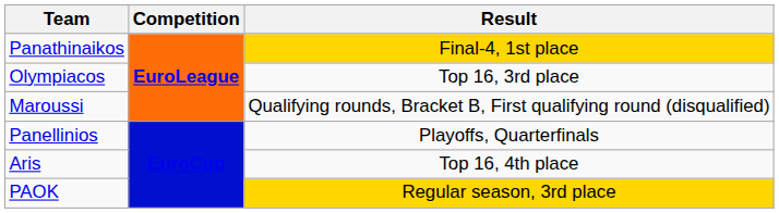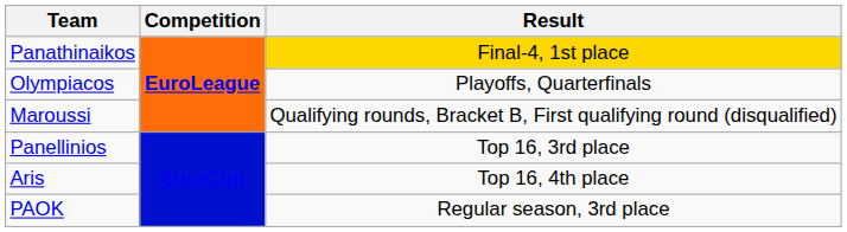 <table class="wikitable sortable">
 <tr>
 <th>Team</th>
 <th>Competition</th>
 <th>Result</th>
 </tr>
 <tr>
 <td><a href='#'>Panathinaikos</a></td>
 <td rowspan="3" style="background:#ff6d09;color:#ffffff;text-align:center"><strong><a href='#'><span>EuroLeague</span></a></strong></td>
 <td style="background:#FFD700;text-align:center">Final-4, 1st place</td>
 </tr>
 <tr>
 <td><a href='#'>Olympiacos</a></td>
-<td style="text-align:center">Top 16, 3rd place</td>
+<td style="text-align:center">Playoffs, Quarterfinals</td>
 </tr>
 <tr>
 <td><a href='#'>Maroussi</a></td>
 <td style="text-align:center">Qualifying rounds, Bracket B, First qualifying round (disqualified)</td>
 </tr>
 <tr>
 <td><a href='#'>Panellinios</a></td>
 <td rowspan="3" style="background-color:#0010CE;color:white;text-align:center"><strong><a href='#'><span>EuroCup</span></a></strong></td>
-<td style="text-align:center">Playoffs, Quarterfinals</td>
+<td style="text-align:center">Top 16, 3rd place</td>
 </tr>
 <tr>
 <td><a href='#'>Aris</a></td>
 <td style="text-align:center">Top 16, 4th place</td>
 </tr>
 <tr>
 <td><a href='#'>PAOK</a></td>
-<td style="background: gold; text-align:center">Regular season, 3rd place</td>
+<td style="text-align:center">Regular season, 3rd place</td>
 </tr>
 </table>
